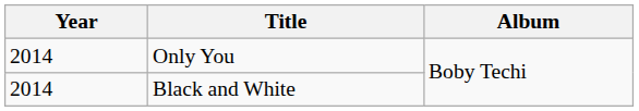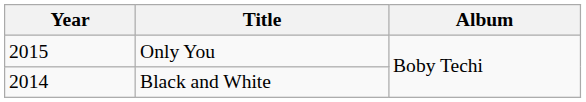 <table class="wikitable">
 <tr>
 <th style="width:100px;">Year</th>
 <th style="width:200px;">Title</th>
 <th style="width:150px;">Album</th>
 </tr>
 <tr>
-<td rowspan="1">2014</td>
+<td rowspan="1">2015</td>
 <td style="text-align:left;">Only You</td>
 <td rowspan="3">Boby Techi</td>
 </tr>
 <tr>
 <td rowspan="1">2014</td>
 <td style="text-align:left;">Black and White</td>
 </tr>
 </table>
